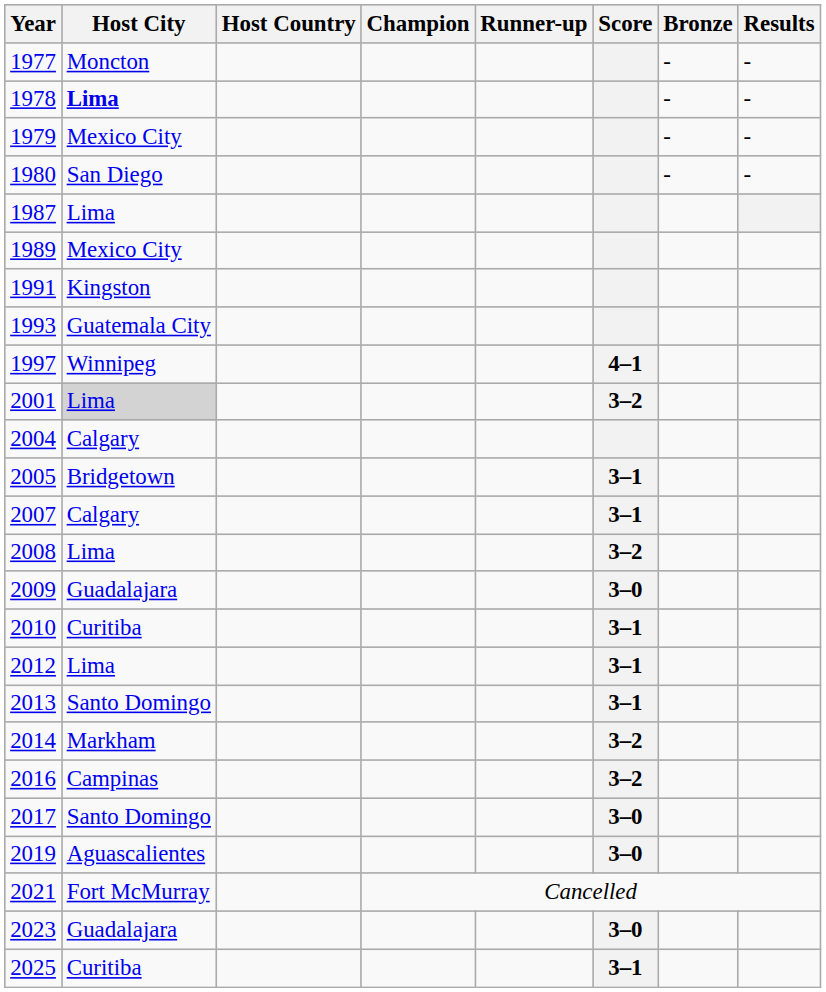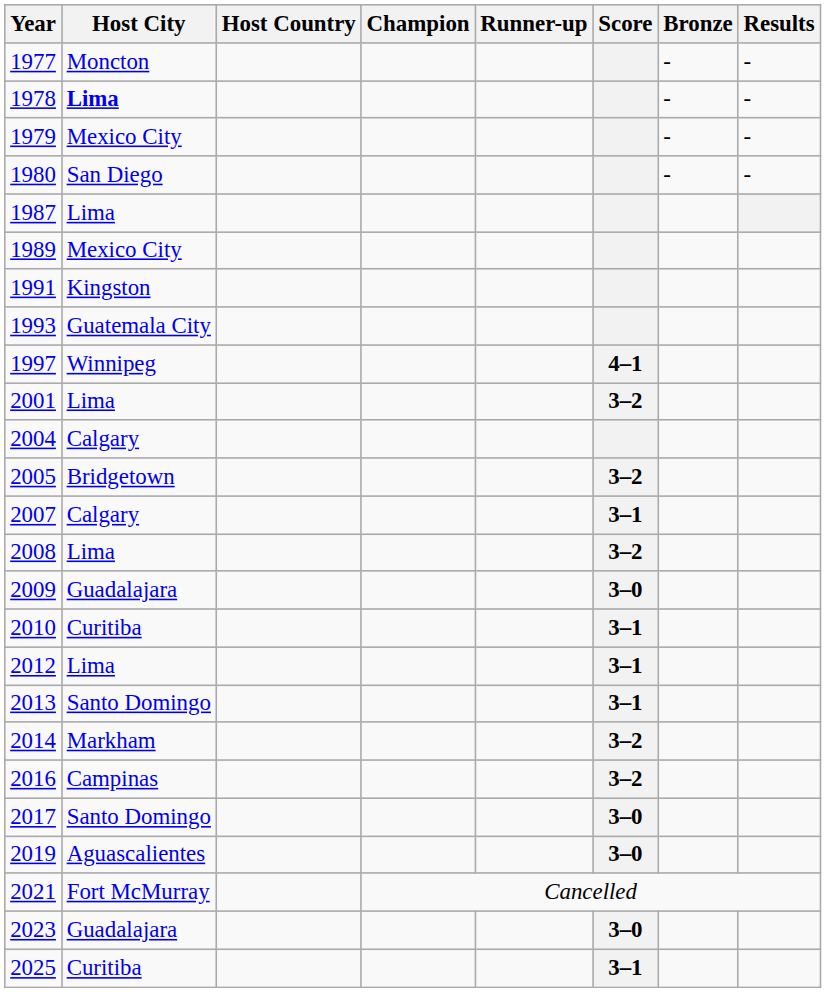 <table class="wikitable" style="font-size:90%">
 <tr>
 <th>Year</th>
 <th>Host City</th>
 <th>Host Country</th>
 <th>Champion</th>
 <th>Runner-up</th>
 <th>Score</th>
 <th>Bronze</th>
 <th>Results</th>
 </tr>
 <tr>
 <td><a href='#'>1977</a></td>
 <td><a href='#'>Moncton</a></td>
 <td></td>
 <td></td>
 <td></td>
 <th></th>
 <td>-</td>
 <td>-</td>
 </tr>
 <tr>
 <td><a href='#'>1978</a></td>
 <td><strong><a href='#'>Lima</a></strong></td>
 <td></td>
 <td></td>
 <td></td>
 <th></th>
 <td>-</td>
 <td>-</td>
 </tr>
 <tr>
 <td><a href='#'>1979</a></td>
 <td><a href='#'>Mexico City</a></td>
 <td></td>
 <td></td>
 <td></td>
 <th></th>
 <td>-</td>
 <td>-</td>
 </tr>
 <tr>
 <td><a href='#'>1980</a></td>
 <td><a href='#'>San Diego</a></td>
 <td></td>
 <td></td>
 <td></td>
 <th></th>
 <td>-</td>
 <td>-</td>
 </tr>
 <tr>
 <td><a href='#'>1987</a></td>
 <td><a href='#'>Lima</a></td>
 <td></td>
 <td></td>
 <td></td>
 <th></th>
 <td></td>
 <th></th>
 </tr>
 <tr>
 <td><a href='#'>1989</a></td>
 <td><a href='#'>Mexico City</a></td>
 <td></td>
 <td></td>
 <td></td>
 <th></th>
 <td></td>
 <td></td>
 </tr>
 <tr>
 <td><a href='#'>1991</a></td>
 <td><a href='#'>Kingston</a></td>
 <td></td>
 <td></td>
 <td></td>
 <th></th>
 <td></td>
 <td></td>
 </tr>
 <tr>
 <td><a href='#'>1993</a></td>
 <td><a href='#'>Guatemala City</a></td>
 <td></td>
 <td></td>
 <td></td>
 <th></th>
 <td></td>
 <td></td>
 </tr>
 <tr>
 <td><a href='#'>1997</a></td>
 <td><a href='#'>Winnipeg</a></td>
 <td></td>
 <td></td>
 <td></td>
 <th>4–1</th>
 <td></td>
 <td></td>
 </tr>
 <tr>
 <td><a href='#'>2001</a></td>
-<td style="background: lightgrey;"><a href='#'>Lima</a></td>
+<td><a href='#'>Lima</a></td>
 <td></td>
 <td></td>
 <td></td>
 <th>3–2</th>
 <td></td>
 <td></td>
 </tr>
 <tr>
 <td><a href='#'>2004</a></td>
 <td><a href='#'>Calgary</a></td>
 <td></td>
 <td></td>
 <td></td>
 <th></th>
 <td></td>
 <td></td>
 </tr>
 <tr>
 <td><a href='#'>2005</a></td>
 <td><a href='#'>Bridgetown</a></td>
 <td></td>
 <td></td>
 <td></td>
-<th>3–1</th>
+<th>3–2</th>
 <td></td>
 <td></td>
 </tr>
 <tr>
 <td><a href='#'>2007</a></td>
 <td><a href='#'>Calgary</a></td>
 <td></td>
 <td></td>
 <td></td>
 <th>3–1</th>
 <td></td>
 <td></td>
 </tr>
 <tr>
 <td><a href='#'>2008</a></td>
 <td><a href='#'>Lima</a></td>
 <td></td>
 <td></td>
 <td></td>
 <th>3–2</th>
 <td></td>
 <td></td>
 </tr>
 <tr>
 <td><a href='#'>2009</a></td>
 <td><a href='#'>Guadalajara</a></td>
 <td></td>
 <td></td>
 <td></td>
 <th>3–0</th>
 <td></td>
 <td></td>
 </tr>
 <tr>
 <td><a href='#'>2010</a></td>
 <td><a href='#'>Curitiba</a></td>
 <td></td>
 <td></td>
 <td></td>
 <th>3–1</th>
 <td></td>
 <td></td>
 </tr>
 <tr>
 <td><a href='#'>2012</a></td>
 <td><a href='#'>Lima</a></td>
 <td></td>
 <td></td>
 <td></td>
 <th>3–1</th>
 <td></td>
 <td></td>
 </tr>
 <tr>
 <td><a href='#'>2013</a></td>
 <td><a href='#'>Santo Domingo</a></td>
 <td></td>
 <td></td>
 <td></td>
 <th>3–1</th>
 <td></td>
 <td></td>
 </tr>
 <tr>
 <td><a href='#'>2014</a></td>
 <td><a href='#'>Markham</a></td>
 <td></td>
 <td></td>
 <td></td>
 <th>3–2</th>
 <td></td>
 <td></td>
 </tr>
 <tr>
 <td><a href='#'>2016</a></td>
 <td><a href='#'>Campinas</a></td>
 <td></td>
 <td></td>
 <td></td>
 <th>3–2</th>
 <td></td>
 <td></td>
 </tr>
 <tr>
 <td><a href='#'>2017</a></td>
 <td><a href='#'>Santo Domingo</a></td>
 <td></td>
 <td></td>
 <td></td>
 <th>3–0</th>
 <td></td>
 <td></td>
 </tr>
 <tr>
 <td><a href='#'>2019</a></td>
 <td><a href='#'>Aguascalientes</a></td>
 <td></td>
 <td></td>
 <td></td>
 <th>3–0</th>
 <td></td>
 <td></td>
 </tr>
 <tr>
 <td><a href='#'>2021</a></td>
 <td><a href='#'>Fort McMurray</a></td>
 <td></td>
 <td colspan="5" align="center"><em>Cancelled</em></td>
 </tr>
 <tr>
 <td><a href='#'>2023</a></td>
 <td><a href='#'>Guadalajara</a></td>
 <td></td>
 <td></td>
 <td></td>
 <th>3–0</th>
 <td></td>
 <td></td>
 </tr>
 <tr>
 <td><a href='#'>2025</a></td>
 <td><a href='#'>Curitiba</a></td>
 <td></td>
 <td></td>
 <td></td>
 <th>3–1</th>
 <td></td>
 <td></td>
 </tr>
 </table>
